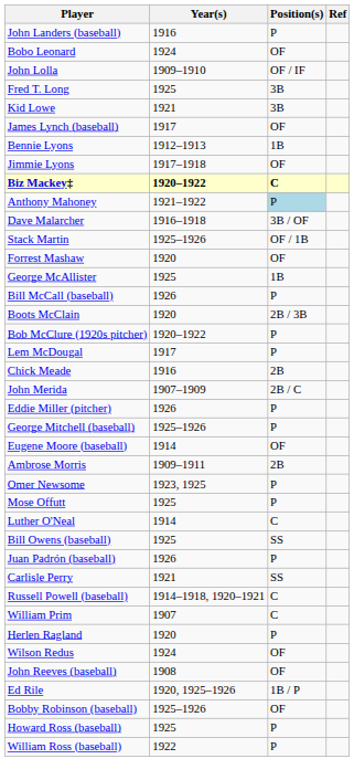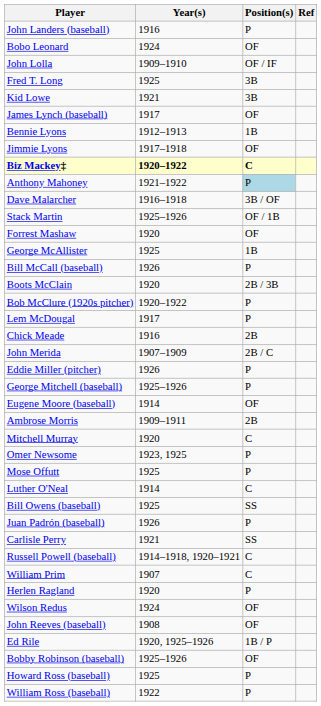 <table class="wikitable">
 <tr>
 <th>Player</th>
 <th>Year(s)</th>
 <th>Position(s)</th>
 <th>Ref</th>
 </tr>
 <tr>
 <td><a href='#'>John Landers (baseball)</a></td>
 <td>1916</td>
 <td>P</td>
 <td></td>
 </tr>
 <tr>
 <td><a href='#'>Bobo Leonard</a></td>
 <td>1924</td>
 <td>OF</td>
 <td></td>
 </tr>
 <tr>
 <td><a href='#'>John Lolla</a></td>
 <td>1909–1910</td>
 <td>OF / IF</td>
 <td></td>
 </tr>
 <tr>
 <td><a href='#'>Fred T. Long</a></td>
 <td>1925</td>
 <td>3B</td>
 <td></td>
 </tr>
 <tr>
 <td><a href='#'>Kid Lowe</a></td>
 <td>1921</td>
 <td>3B</td>
 <td></td>
 </tr>
 <tr>
 <td><a href='#'>James Lynch (baseball)</a></td>
 <td>1917</td>
 <td>OF</td>
 <td></td>
 </tr>
 <tr>
 <td><a href='#'>Bennie Lyons</a></td>
 <td>1912–1913</td>
 <td>1B</td>
 <td></td>
 </tr>
 <tr>
 <td><a href='#'>Jimmie Lyons</a></td>
 <td>1917–1918</td>
 <td>OF</td>
 <td></td>
 </tr>
 <tr style="background:#FFFFCC;">
 <td><strong><a href='#'>Biz Mackey</a>‡</strong></td>
 <td><strong>1920–1922</strong></td>
 <td><strong>C</strong></td>
 <td><strong></strong></td>
 </tr>
 <tr>
 <td><a href='#'>Anthony Mahoney</a></td>
 <td>1921–1922</td>
 <td style="background: lightblue;">P</td>
 <td></td>
 </tr>
 <tr>
 <td><a href='#'>Dave Malarcher</a></td>
 <td>1916–1918</td>
 <td>3B / OF</td>
 <td></td>
 </tr>
 <tr>
 <td><a href='#'>Stack Martin</a></td>
 <td>1925–1926</td>
 <td>OF / 1B</td>
 <td></td>
 </tr>
 <tr>
 <td><a href='#'>Forrest Mashaw</a></td>
 <td>1920</td>
 <td>OF</td>
 <td></td>
 </tr>
 <tr>
 <td><a href='#'>George McAllister</a></td>
 <td>1925</td>
 <td>1B</td>
 <td></td>
 </tr>
 <tr>
 <td><a href='#'>Bill McCall (baseball)</a></td>
 <td>1926</td>
 <td>P</td>
 <td></td>
 </tr>
 <tr>
 <td><a href='#'>Boots McClain</a></td>
 <td>1920</td>
 <td>2B / 3B</td>
 <td></td>
 </tr>
 <tr>
 <td><a href='#'>Bob McClure (1920s pitcher)</a></td>
 <td>1920–1922</td>
 <td>P</td>
 <td></td>
 </tr>
 <tr>
 <td><a href='#'>Lem McDougal</a></td>
 <td>1917</td>
 <td>P</td>
 <td></td>
 </tr>
 <tr>
 <td><a href='#'>Chick Meade</a></td>
 <td>1916</td>
 <td>2B</td>
 <td></td>
 </tr>
 <tr>
 <td><a href='#'>John Merida</a></td>
 <td>1907–1909</td>
 <td>2B / C</td>
 <td></td>
 </tr>
 <tr>
 <td><a href='#'>Eddie Miller (pitcher)</a></td>
 <td>1926</td>
 <td>P</td>
 <td></td>
 </tr>
 <tr>
 <td><a href='#'>George Mitchell (baseball)</a></td>
 <td>1925–1926</td>
 <td>P</td>
 <td></td>
 </tr>
 <tr>
 <td><a href='#'>Eugene Moore (baseball)</a></td>
 <td>1914</td>
 <td>OF</td>
 <td></td>
 </tr>
 <tr>
 <td><a href='#'>Ambrose Morris</a></td>
 <td>1909–1911</td>
 <td>2B</td>
 <td></td>
 </tr>
 <tr>
+<td><a href='#'>Mitchell Murray</a></td>
+<td>1920</td>
+<td>C</td>
+<td></td>
+</tr>
+<tr>
 <td><a href='#'>Omer Newsome</a></td>
 <td>1923, 1925</td>
 <td>P</td>
 <td></td>
 </tr>
 <tr>
 <td><a href='#'>Mose Offutt</a></td>
 <td>1925</td>
 <td>P</td>
 <td></td>
 </tr>
 <tr>
 <td><a href='#'>Luther O'Neal</a></td>
 <td>1914</td>
 <td>C</td>
 <td></td>
 </tr>
 <tr>
 <td><a href='#'>Bill Owens (baseball)</a></td>
 <td>1925</td>
 <td>SS</td>
 <td></td>
 </tr>
 <tr>
 <td><a href='#'>Juan Padrón (baseball)</a></td>
 <td>1926</td>
 <td>P</td>
 <td></td>
 </tr>
 <tr>
 <td><a href='#'>Carlisle Perry</a></td>
 <td>1921</td>
 <td>SS</td>
 <td></td>
 </tr>
 <tr>
 <td><a href='#'>Russell Powell (baseball)</a></td>
 <td>1914–1918, 1920–1921</td>
 <td>C</td>
 <td></td>
 </tr>
 <tr>
 <td><a href='#'>William Prim</a></td>
 <td>1907</td>
 <td>C</td>
 <td></td>
 </tr>
 <tr>
 <td><a href='#'>Herlen Ragland</a></td>
 <td>1920</td>
 <td>P</td>
 <td></td>
 </tr>
 <tr>
 <td><a href='#'>Wilson Redus</a></td>
 <td>1924</td>
 <td>OF</td>
 <td></td>
 </tr>
 <tr>
 <td><a href='#'>John Reeves (baseball)</a></td>
 <td>1908</td>
 <td>OF</td>
 <td></td>
 </tr>
 <tr>
 <td><a href='#'>Ed Rile</a></td>
 <td>1920, 1925–1926</td>
 <td>1B / P</td>
 <td></td>
 </tr>
 <tr>
 <td><a href='#'>Bobby Robinson (baseball)</a></td>
 <td>1925–1926</td>
 <td>OF</td>
 <td></td>
 </tr>
 <tr>
 <td><a href='#'>Howard Ross (baseball)</a></td>
 <td>1925</td>
 <td>P</td>
 <td></td>
 </tr>
 <tr>
 <td><a href='#'>William Ross (baseball)</a></td>
 <td>1922</td>
 <td>P</td>
 <td></td>
 </tr>
 </table>
